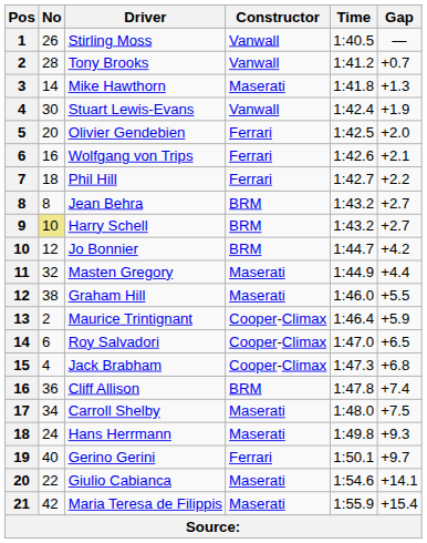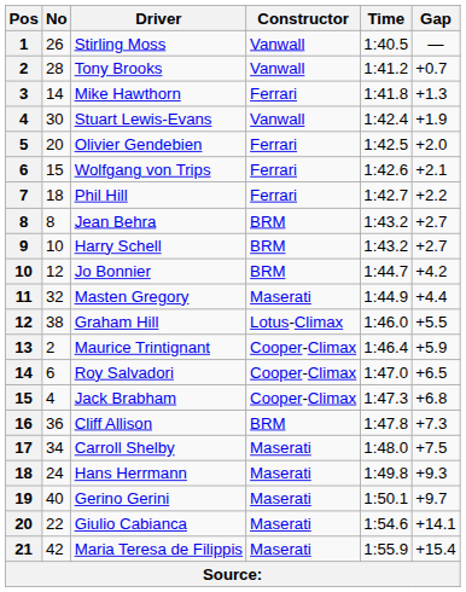 <table class="wikitable sortable" style="font-size: 95%">
 <tr>
 <th>Pos</th>
 <th>No</th>
 <th>Driver</th>
 <th>Constructor</th>
 <th>Time</th>
 <th>Gap</th>
 </tr>
 <tr>
 <th>1</th>
 <td>26</td>
 <td> <a href='#'>Stirling Moss</a></td>
 <td><a href='#'>Vanwall</a></td>
 <td>1:40.5</td>
 <td align="center">—</td>
 </tr>
 <tr>
 <th>2</th>
 <td>28</td>
 <td> <a href='#'>Tony Brooks</a></td>
 <td><a href='#'>Vanwall</a></td>
 <td>1:41.2</td>
 <td>+0.7</td>
 </tr>
 <tr>
 <th>3</th>
 <td>14</td>
 <td> <a href='#'>Mike Hawthorn</a></td>
-<td><a href='#'>Maserati</a></td>
+<td><a href='#'>Ferrari</a></td>
 <td>1:41.8</td>
 <td>+1.3</td>
 </tr>
 <tr>
 <th>4</th>
 <td>30</td>
 <td> <a href='#'>Stuart Lewis-Evans</a></td>
 <td><a href='#'>Vanwall</a></td>
 <td>1:42.4</td>
 <td>+1.9</td>
 </tr>
 <tr>
 <th>5</th>
 <td>20</td>
 <td> <a href='#'>Olivier Gendebien</a></td>
 <td><a href='#'>Ferrari</a></td>
 <td>1:42.5</td>
 <td>+2.0</td>
 </tr>
 <tr>
 <th>6</th>
-<td>16</td>
+<td>15</td>
 <td> <a href='#'>Wolfgang von Trips</a></td>
 <td><a href='#'>Ferrari</a></td>
 <td>1:42.6</td>
 <td>+2.1</td>
 </tr>
 <tr>
 <th>7</th>
 <td>18</td>
 <td> <a href='#'>Phil Hill</a></td>
 <td><a href='#'>Ferrari</a></td>
 <td>1:42.7</td>
 <td>+2.2</td>
 </tr>
 <tr>
 <th>8</th>
 <td>8</td>
 <td> <a href='#'>Jean Behra</a></td>
 <td><a href='#'>BRM</a></td>
 <td>1:43.2</td>
 <td>+2.7</td>
 </tr>
 <tr>
 <th>9</th>
-<td style="background: khaki;">10</td>
+<td>10</td>
 <td> <a href='#'>Harry Schell</a></td>
 <td><a href='#'>BRM</a></td>
 <td>1:43.2</td>
 <td>+2.7</td>
 </tr>
 <tr>
 <th>10</th>
 <td>12</td>
 <td> <a href='#'>Jo Bonnier</a></td>
 <td><a href='#'>BRM</a></td>
 <td>1:44.7</td>
 <td>+4.2</td>
 </tr>
 <tr>
 <th>11</th>
 <td>32</td>
 <td> <a href='#'>Masten Gregory</a></td>
 <td><a href='#'>Maserati</a></td>
 <td>1:44.9</td>
 <td>+4.4</td>
 </tr>
 <tr>
 <th>12</th>
 <td>38</td>
 <td> <a href='#'>Graham Hill</a></td>
-<td><a href='#'>Maserati</a></td>
+<td><a href='#'>Lotus</a>-<a href='#'>Climax</a></td>
 <td>1:46.0</td>
 <td>+5.5</td>
 </tr>
 <tr>
 <th>13</th>
 <td>2</td>
 <td> <a href='#'>Maurice Trintignant</a></td>
 <td><a href='#'>Cooper</a>-<a href='#'>Climax</a></td>
 <td>1:46.4</td>
 <td>+5.9</td>
 </tr>
 <tr>
 <th>14</th>
 <td>6</td>
 <td> <a href='#'>Roy Salvadori</a></td>
 <td><a href='#'>Cooper</a>-<a href='#'>Climax</a></td>
 <td>1:47.0</td>
 <td>+6.5</td>
 </tr>
 <tr>
 <th>15</th>
 <td>4</td>
 <td> <a href='#'>Jack Brabham</a></td>
 <td><a href='#'>Cooper</a>-<a href='#'>Climax</a></td>
 <td>1:47.3</td>
 <td>+6.8</td>
 </tr>
 <tr>
 <th>16</th>
 <td>36</td>
 <td> <a href='#'>Cliff Allison</a></td>
 <td><a href='#'>BRM</a></td>
 <td>1:47.8</td>
-<td>+7.4</td>
+<td>+7.3</td>
 </tr>
 <tr>
 <th>17</th>
 <td>34</td>
 <td> <a href='#'>Carroll Shelby</a></td>
 <td><a href='#'>Maserati</a></td>
 <td>1:48.0</td>
 <td>+7.5</td>
 </tr>
 <tr>
 <th>18</th>
 <td>24</td>
 <td> <a href='#'>Hans Herrmann</a></td>
 <td><a href='#'>Maserati</a></td>
 <td>1:49.8</td>
 <td>+9.3</td>
 </tr>
 <tr>
 <th>19</th>
 <td>40</td>
 <td> <a href='#'>Gerino Gerini</a></td>
-<td><a href='#'>Ferrari</a></td>
+<td><a href='#'>Maserati</a></td>
 <td>1:50.1</td>
 <td>+9.7</td>
 </tr>
 <tr>
 <th>20</th>
 <td>22</td>
 <td> <a href='#'>Giulio Cabianca</a></td>
 <td><a href='#'>Maserati</a></td>
 <td>1:54.6</td>
 <td>+14.1</td>
 </tr>
 <tr>
 <th>21</th>
 <td>42</td>
 <td> <a href='#'>Maria Teresa de Filippis</a></td>
 <td><a href='#'>Maserati</a></td>
 <td>1:55.9</td>
 <td>+15.4</td>
 </tr>
 <tr>
 <th colspan="6">Source:</th>
 </tr>
 </table>
